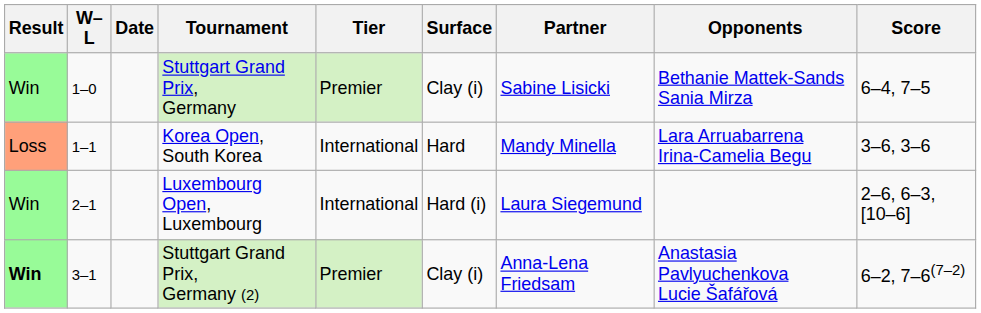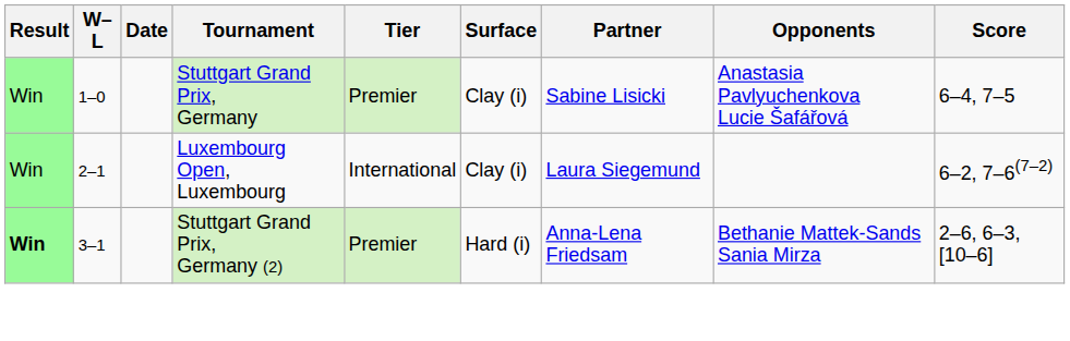 <table class="wikitable sortable nowrap">
 <tr>
 <th>Result</th>
 <th class="unsortable">W–L</th>
 <th>Date</th>
 <th>Tournament</th>
 <th>Tier</th>
 <th>Surface</th>
 <th>Partner</th>
 <th>Opponents</th>
 <th class="unsortable">Score</th>
 </tr>
 <tr>
 <td style="background:#98fb98;">Win</td>
 <td><small>1–0</small></td>
 <td><a href='#'></a></td>
 <td style="background:#d4f1c5;"><a href='#'>Stuttgart Grand Prix</a>, <br> Germany</td>
 <td style="background:#d4f1c5;">Premier</td>
 <td>Clay (i)</td>
 <td> <a href='#'>Sabine Lisicki</a></td>
-<td> <a href='#'>Bethanie Mattek-Sands</a> <br>  <a href='#'>Sania Mirza</a></td>
+<td> <a href='#'>Anastasia Pavlyuchenkova</a> <br>  <a href='#'>Lucie Šafářová</a></td>
 <td>6–4, 7–5</td>
-</tr>
-<tr>
-<td style="background:#ffa07a;">Loss</td>
-<td><small>1–1</small></td>
-<td><a href='#'></a></td>
-<td><a href='#'>Korea Open</a>, <br> South Korea</td>
-<td>International</td>
-<td>Hard</td>
-<td> <a href='#'>Mandy Minella</a></td>
-<td> <a href='#'>Lara Arruabarrena</a> <br>  <a href='#'>Irina-Camelia Begu</a></td>
-<td>3–6, 3–6</td>
 </tr>
 <tr>
 <td style="background:#98fb98;">Win</td>
 <td><small>2–1</small></td>
 <td><a href='#'></a></td>
 <td><a href='#'>Luxembourg Open</a>, <br> Luxembourg</td>
 <td>International</td>
-<td>Hard (i)</td>
+<td>Clay (i)</td>
 <td> <a href='#'>Laura Siegemund</a></td>
 <td></td>
-<td>2–6, 6–3, [10–6]</td>
+<td>6–2, 7–6<sup>(7–2)</sup></td>
 </tr>
 <tr>
 <td style="background:#98fb98;"><strong>Win</strong></td>
 <td><small>3–1</small></td>
 <td><a href='#'></a></td>
 <td style="background:#d4f1c5;">Stuttgart Grand Prix, <br> Germany <small>(2)</small></td>
 <td style="background:#d4f1c5;">Premier</td>
-<td>Clay (i)</td>
+<td>Hard (i)</td>
 <td> <a href='#'>Anna-Lena Friedsam</a></td>
-<td> <a href='#'>Anastasia Pavlyuchenkova</a> <br>  <a href='#'>Lucie Šafářová</a></td>
-<td>6–2, 7–6<sup>(7–2)</sup></td>
+<td> <a href='#'>Bethanie Mattek-Sands</a> <br>  <a href='#'>Sania Mirza</a></td>
+<td>2–6, 6–3, [10–6]</td>
 </tr>
 </table>
